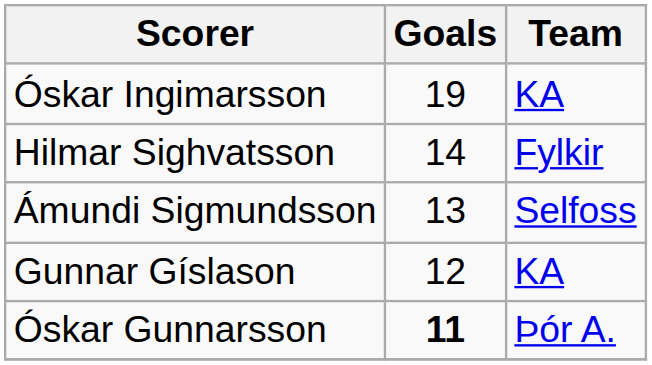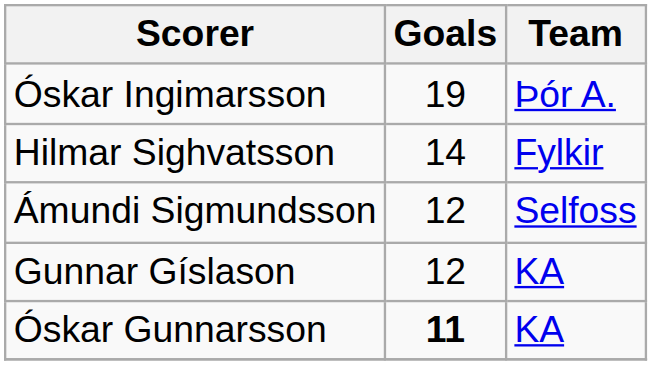 <table class="wikitable">
 <tr>
 <th>Scorer</th>
 <th>Goals</th>
 <th>Team</th>
 </tr>
 <tr>
 <td> Óskar Ingimarsson</td>
 <td align=center>19</td>
-<td><a href='#'>KA</a></td>
+<td><a href='#'>Þór A.</a></td>
 </tr>
 <tr>
 <td> Hilmar Sighvatsson</td>
 <td align=center>14</td>
 <td><a href='#'>Fylkir</a></td>
 </tr>
 <tr>
 <td> Ámundi Sigmundsson</td>
-<td align=center>13</td>
+<td align=center>12</td>
 <td><a href='#'>Selfoss</a></td>
 </tr>
 <tr>
 <td> Gunnar Gíslason</td>
 <td align=center>12</td>
 <td><a href='#'>KA</a></td>
 </tr>
 <tr>
 <td> Óskar Gunnarsson</td>
 <td align=center><strong>11</strong></td>
-<td><a href='#'>Þór A.</a></td>
+<td><a href='#'>KA</a></td>
 </tr>
 <tr>
 </tr>
 </table>
